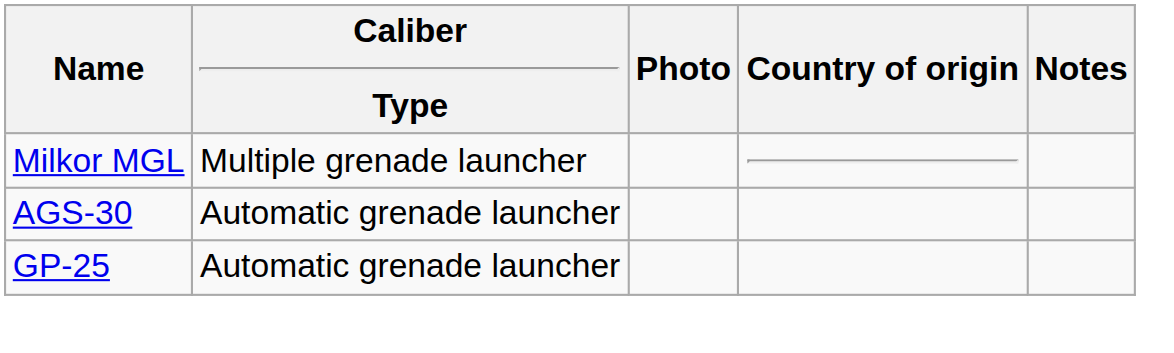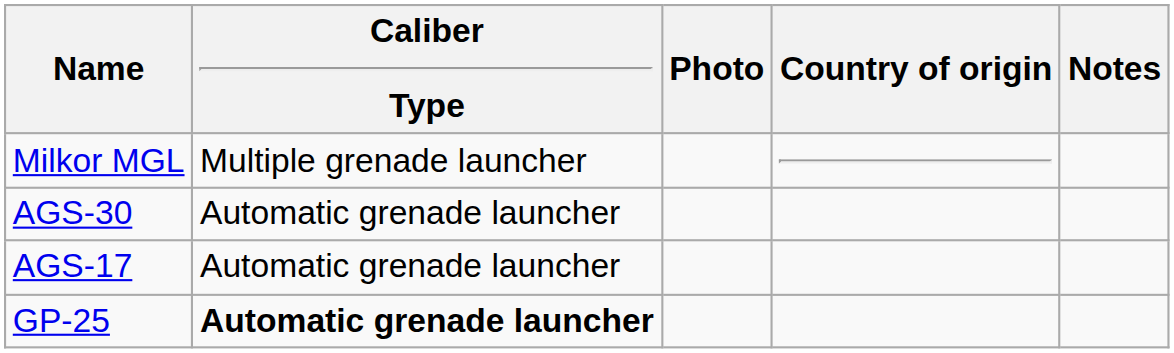 <table class="wikitable">
 <tr>
 <th style="text-align:center;">Name</th>
 <th style="text-align:center;">Caliber<hr>Type</th>
 <th style="text-align:center;">Photo</th>
 <th style="text-align:center;">Country of origin</th>
 <th style="text-align:center;">Notes</th>
 </tr>
 <tr>
 <td><a href='#'>Milkor MGL</a></td>
 <td>Multiple grenade launcher</td>
 <td></td>
 <td> <hr></td>
 <td></td>
 </tr>
 <tr>
 <td><a href='#'>AGS-30</a></td>
 <td>Automatic grenade launcher</td>
 <td></td>
 <td></td>
 <td></td>
 </tr>
 <tr>
-<td><a href='#'>GP-25</a></td>
+<td><a href='#'>AGS-17</a></td>
 <td>Automatic grenade launcher</td>
 <td></td>
 <td></td>
 <td></td>
 </tr>
+<tr>
+<td><a href='#'>GP-25</a></td>
+<td><strong>Automatic grenade launcher</strong></td>
+<td></td>
+<td></td>
+<td></td>
+</tr>
 </table>
